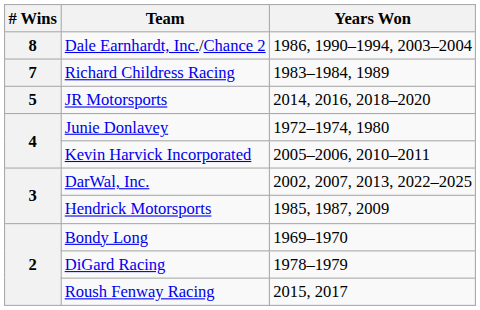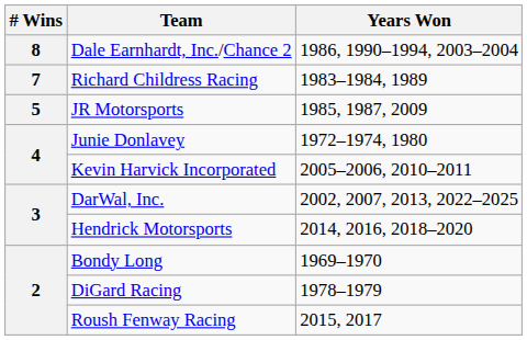 <table class="wikitable" style="font-size: 95%;">
 <tr>
 <th># Wins</th>
 <th>Team</th>
 <th>Years Won</th>
 </tr>
 <tr>
 <th>8</th>
 <td><a href='#'>Dale Earnhardt, Inc.</a>/<a href='#'>Chance 2</a></td>
 <td>1986, 1990–1994, 2003–2004</td>
 </tr>
 <tr>
 <th>7</th>
 <td><a href='#'>Richard Childress Racing</a></td>
 <td>1983–1984, 1989</td>
 </tr>
 <tr>
 <th>5</th>
 <td><a href='#'>JR Motorsports</a></td>
-<td>2014, 2016, 2018–2020</td>
+<td>1985, 1987, 2009</td>
 </tr>
 <tr>
 <th rowspan="2">4</th>
 <td><a href='#'>Junie Donlavey</a></td>
 <td>1972–1974, 1980</td>
 </tr>
 <tr>
 <td><a href='#'>Kevin Harvick Incorporated</a></td>
 <td>2005–2006, 2010–2011</td>
 </tr>
 <tr>
 <th rowspan="2">3</th>
 <td><a href='#'>DarWal, Inc.</a></td>
 <td>2002, 2007, 2013, 2022–2025</td>
 </tr>
 <tr>
 <td><a href='#'>Hendrick Motorsports</a></td>
-<td>1985, 1987, 2009</td>
+<td>2014, 2016, 2018–2020</td>
 </tr>
 <tr>
 <th rowspan="3">2</th>
 <td><a href='#'>Bondy Long</a></td>
 <td>1969–1970</td>
 </tr>
 <tr>
 <td><a href='#'>DiGard Racing</a></td>
 <td>1978–1979</td>
 </tr>
 <tr>
 <td><a href='#'>Roush Fenway Racing</a></td>
 <td>2015, 2017</td>
 </tr>
 </table>
